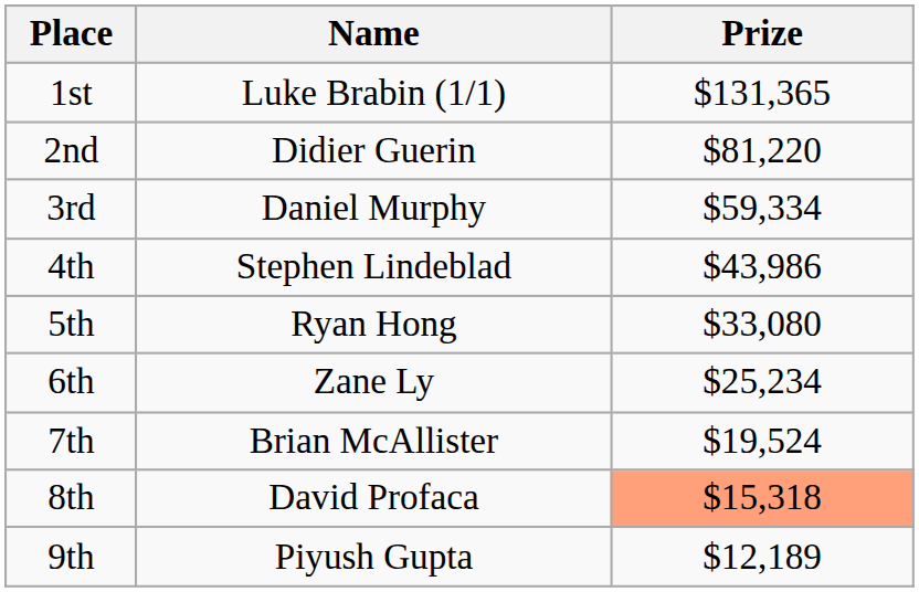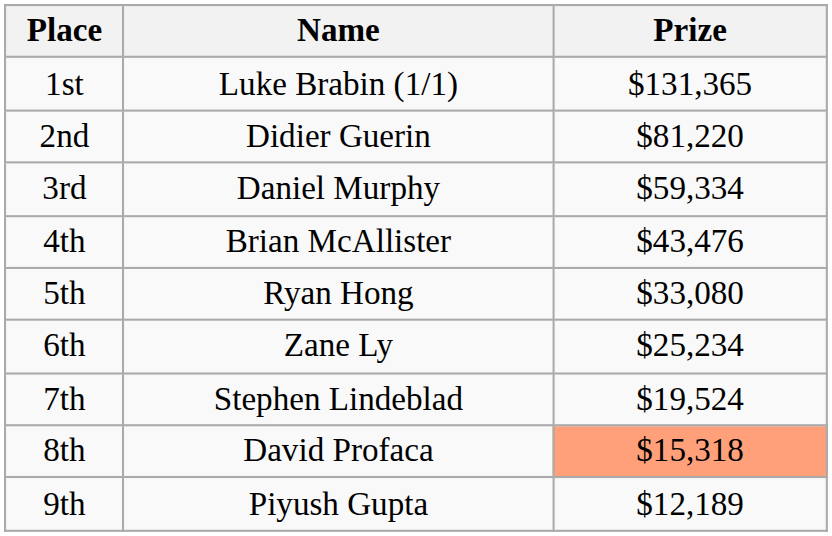 <table class="wikitable">
 <tr>
 <th width="50">Place</th>
 <th width="200">Name</th>
 <th width="125">Prize</th>
 </tr>
 <tr>
 <td align = "center">1st</td>
 <td align = "center">Luke Brabin (1/1)</td>
 <td align = "center">$131,365</td>
 </tr>
 <tr>
 <td align = "center">2nd</td>
 <td align = "center">Didier Guerin</td>
 <td align = "center">$81,220</td>
 </tr>
 <tr>
 <td align = "center">3rd</td>
 <td align = "center">Daniel Murphy</td>
 <td align = "center">$59,334</td>
 </tr>
 <tr>
 <td align = "center">4th</td>
-<td align = "center">Stephen Lindeblad</td>
-<td align = "center">$43,986</td>
+<td align = "center">Brian McAllister</td>
+<td align = "center">$43,476</td>
 </tr>
 <tr>
 <td align = "center">5th</td>
 <td align = "center">Ryan Hong</td>
 <td align = "center">$33,080</td>
 </tr>
 <tr>
 <td align = "center">6th</td>
 <td align = "center">Zane Ly</td>
 <td align = "center">$25,234</td>
 </tr>
 <tr>
 <td align = "center">7th</td>
-<td align = "center">Brian McAllister</td>
+<td align = "center">Stephen Lindeblad</td>
 <td align = "center">$19,524</td>
 </tr>
 <tr>
 <td align = "center">8th</td>
 <td align = "center">David Profaca</td>
 <td align = "center" style="background: lightsalmon;">$15,318</td>
 </tr>
 <tr>
 <td align = "center">9th</td>
 <td align = "center">Piyush Gupta</td>
 <td align = "center">$12,189</td>
 </tr>
 </table>
